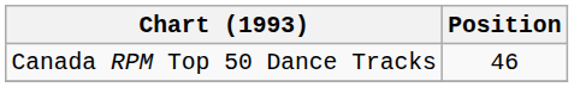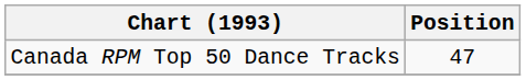 <table Class = "wikitable sortable">
 <tr>
 <th>Chart (1993)</th>
 <th>Position</th>
 </tr>
 <tr>
 <td>Canada <em>RPM</em> Top 50 Dance Tracks</td>
-<td align = "center ">46</td>
+<td align = "center ">47</td>
 </tr>
 <tr>
 </tr>
 </table>
